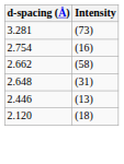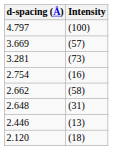 <table class="wikitable">
 <tr>
 <th>d-spacing (<a href='#'>Å</a>)</th>
 <th>Intensity</th>
+</tr>
+<tr>
+<td>4.797</td>
+<td>(100)</td>
+</tr>
+<tr>
+<td>3.669</td>
+<td>(57)</td>
 </tr>
 <tr>
 <td>3.281</td>
 <td>(73)</td>
 </tr>
 <tr>
 <td>2.754</td>
 <td>(16)</td>
 </tr>
 <tr>
 <td>2.662</td>
 <td>(58)</td>
 </tr>
 <tr>
 <td>2.648</td>
 <td>(31)</td>
 </tr>
 <tr>
 <td>2.446</td>
 <td>(13)</td>
 </tr>
 <tr>
 <td>2.120</td>
 <td>(18)</td>
 </tr>
 </table>
